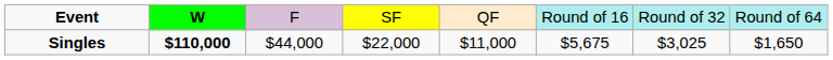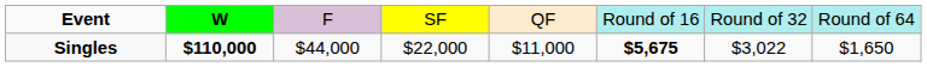 <table class=wikitable style=font-size:95%;text-align:center>
 <tr>
 <td style="width:130px"><strong>Event</strong></td>
 <td style="width:85px; background:lime"><strong>W</strong></td>
 <td style="width:85px; background:thistle">F</td>
 <td style="width:85px; background:#ffff00">SF</td>
 <td style="width:85px; background:#ffebcd">QF</td>
 <td style="width:85px; background:#afeeee">Round of 16</td>
 <td style="width:85px; background:#afeeee">Round of 32</td>
 <td style="width:85px; background:#afeeee">Round of 64</td>
 </tr>
 <tr>
 <th style=background:#f8f8f8>Singles</th>
 <td><strong>$110,000</strong></td>
 <td>$44,000</td>
 <td>$22,000</td>
 <td>$11,000</td>
-<td>$5,675</td>
-<td>$3,025</td>
+<td><strong>$5,675</strong></td>
+<td>$3,022</td>
 <td>$1,650</td>
 </tr>
 </table>
